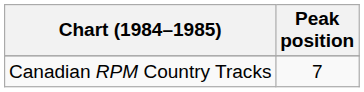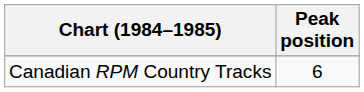 <table class="wikitable sortable">
 <tr>
 <th align="left">Chart (1984–1985)</th>
 <th align="center">Peak<br>position</th>
 </tr>
 <tr>
 </tr>
 <tr>
 <td align="left">Canadian <em>RPM</em> Country Tracks</td>
-<td align="center">7</td>
+<td align="center">6</td>
 </tr>
 </table>
